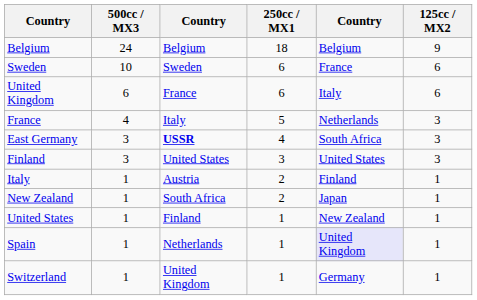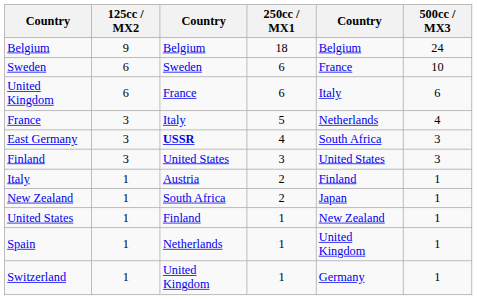 <table class="sort wikitable sortable">
 <tr>
 <th>Country</th>
-<th>500cc / MX3</th>
+<th>125cc / MX2</th>
 <th>Country</th>
 <th>250cc / MX1</th>
 <th>Country</th>
-<th>125cc / MX2</th>
+<th>500cc / MX3</th>
 </tr>
 <tr align="center">
 <td align="left"> <a href='#'>Belgium</a></td>
-<td>24</td>
+<td>9</td>
 <td align="left"> <a href='#'>Belgium</a></td>
 <td>18</td>
 <td align="left"> <a href='#'>Belgium</a></td>
-<td>9</td>
+<td>24</td>
 </tr>
 <tr align="center">
 <td align="left"> <a href='#'>Sweden</a></td>
-<td>10</td>
+<td>6</td>
 <td align="left"> <a href='#'>Sweden</a></td>
 <td>6</td>
 <td align="left"> <a href='#'>France</a></td>
-<td>6</td>
+<td>10</td>
 </tr>
 <tr align="center">
 <td align="left"> <a href='#'>United Kingdom</a></td>
 <td>6</td>
 <td align="left"> <a href='#'>France</a></td>
 <td>6</td>
 <td align="left"> <a href='#'>Italy</a></td>
 <td>6</td>
 </tr>
 <tr align="center">
 <td align="left"> <a href='#'>France</a></td>
-<td>4</td>
+<td>3</td>
 <td align="left"> <a href='#'>Italy</a></td>
 <td>5</td>
 <td align="left"> <a href='#'>Netherlands</a></td>
-<td>3</td>
+<td>4</td>
 </tr>
 <tr align="center">
 <td align="left"> <a href='#'>East Germany</a></td>
 <td>3</td>
 <td align="left"><strong> <a href='#'>USSR</a></strong></td>
 <td>4</td>
 <td align="left"> <a href='#'>South Africa</a></td>
 <td>3</td>
 </tr>
 <tr align="center">
 <td align="left"> <a href='#'>Finland</a></td>
 <td>3</td>
 <td align="left"> <a href='#'>United States</a></td>
 <td>3</td>
 <td align="left"> <a href='#'>United States</a></td>
 <td>3</td>
 </tr>
 <tr align="center">
 <td align="left"> <a href='#'>Italy</a></td>
 <td>1</td>
 <td align="left"> <a href='#'>Austria</a></td>
 <td>2</td>
 <td align="left"> <a href='#'>Finland</a></td>
 <td>1</td>
 </tr>
 <tr align="center">
 <td align="left"> <a href='#'>New Zealand</a></td>
 <td>1</td>
 <td align="left"> <a href='#'>South Africa</a></td>
 <td>2</td>
 <td align="left"> <a href='#'>Japan</a></td>
 <td>1</td>
 </tr>
 <tr align="center">
 <td align="left"> <a href='#'>United States</a></td>
 <td>1</td>
 <td align="left"> <a href='#'>Finland</a></td>
 <td>1</td>
 <td align="left"> <a href='#'>New Zealand</a></td>
 <td>1</td>
 </tr>
 <tr align="center">
 <td align="left"> <a href='#'>Spain</a></td>
 <td>1</td>
 <td align="left"> <a href='#'>Netherlands</a></td>
 <td>1</td>
-<td align="left" style="background: lavender;"> <a href='#'>United Kingdom</a></td>
+<td align="left"> <a href='#'>United Kingdom</a></td>
 <td>1</td>
 </tr>
 <tr align="center">
 <td align="left"> <a href='#'>Switzerland</a></td>
 <td>1</td>
 <td align="left"> <a href='#'>United Kingdom</a></td>
 <td>1</td>
 <td align="left"> <a href='#'>Germany</a></td>
 <td>1</td>
 </tr>
 </table>
